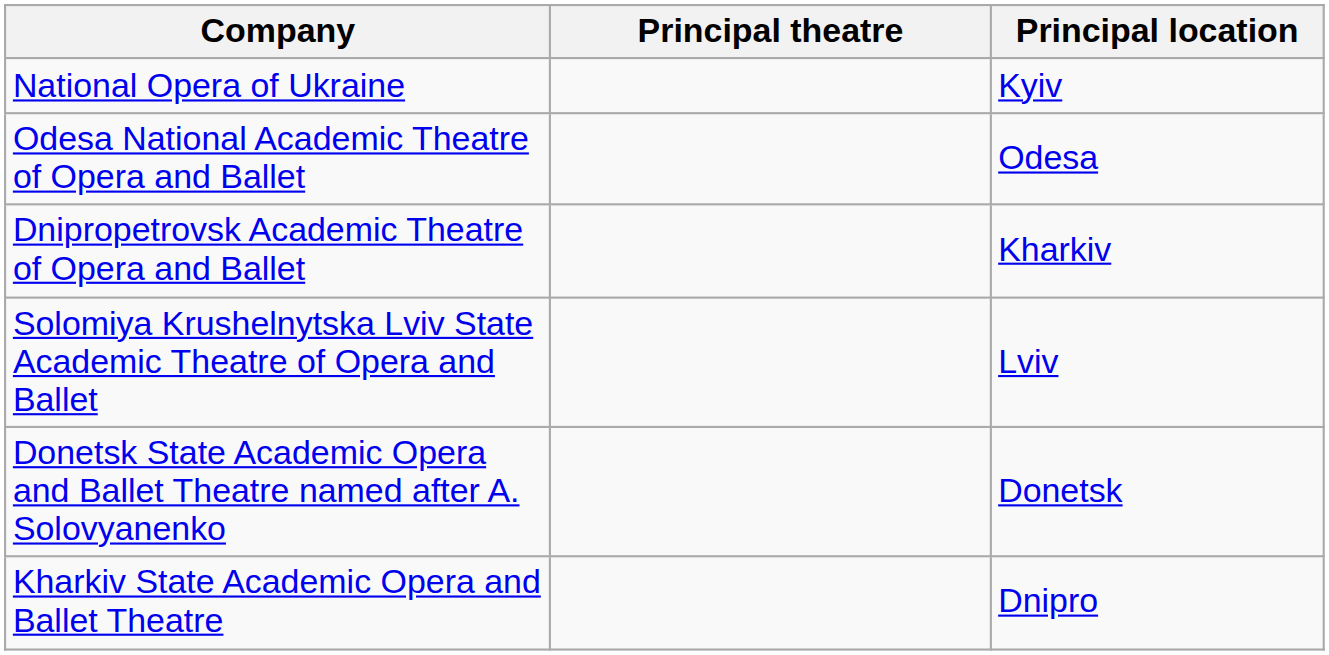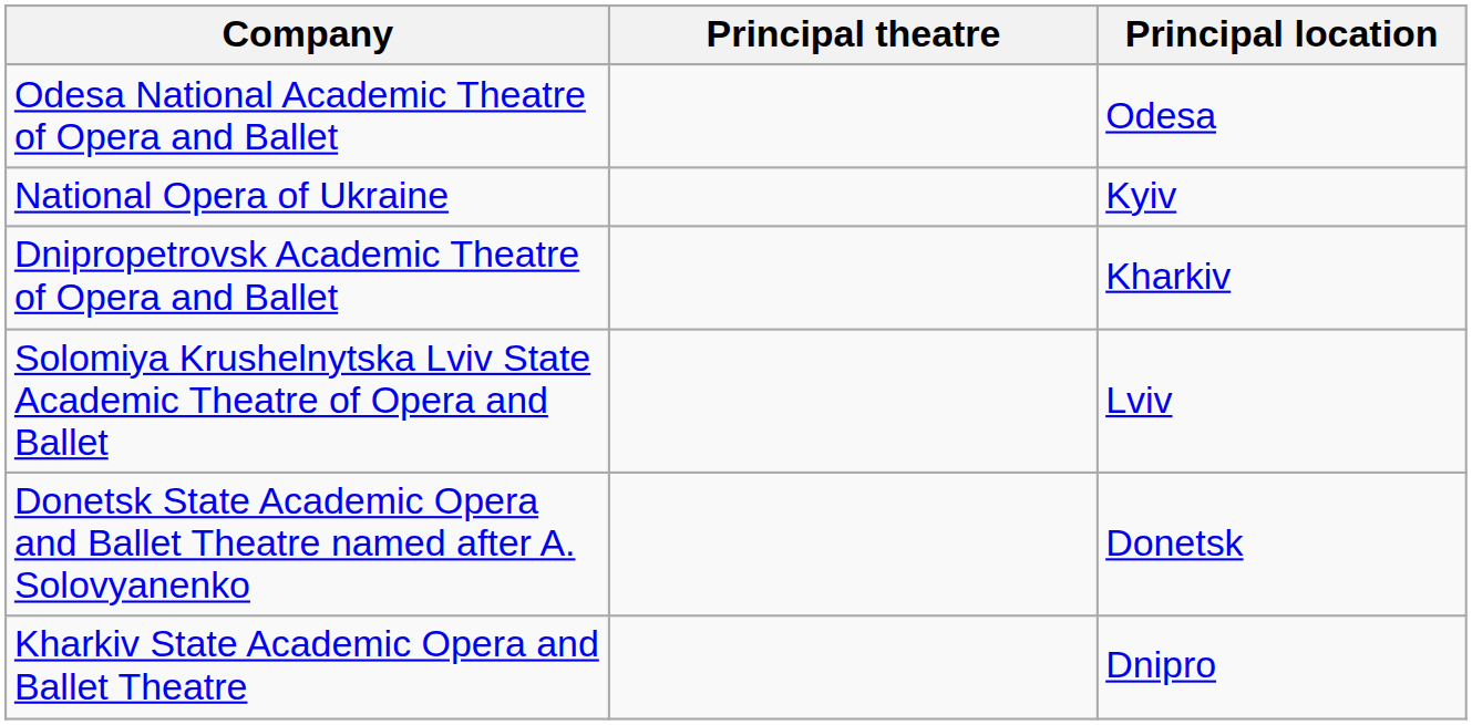 <table class="wikitable">
 <tr>
 <th width=250>Company</th>
 <th width=200>Principal theatre</th>
 <th width=150>Principal location</th>
 </tr>
 <tr>
+<td><a href='#'>Odesa National Academic Theatre of Opera and Ballet</a></td>
+<td></td>
+<td><a href='#'>Odesa</a></td>
+</tr>
+<tr>
 <td><a href='#'>National Opera of Ukraine</a></td>
 <td></td>
 <td><a href='#'>Kyiv</a></td>
-</tr>
-<tr>
-<td><a href='#'>Odesa National Academic Theatre of Opera and Ballet</a></td>
-<td></td>
-<td><a href='#'>Odesa</a></td>
 </tr>
 <tr>
 <td><a href='#'>Dnipropetrovsk Academic Theatre of Opera and Ballet</a></td>
 <td></td>
 <td><a href='#'>Kharkiv</a></td>
 </tr>
 <tr>
 <td><a href='#'>Solomiya Krushelnytska Lviv State Academic Theatre of Opera and Ballet</a></td>
 <td></td>
 <td><a href='#'>Lviv</a></td>
 </tr>
 <tr>
 <td><a href='#'>Donetsk State Academic Opera and Ballet Theatre named after A. Solovyanenko</a></td>
 <td></td>
 <td><a href='#'>Donetsk</a></td>
 </tr>
 <tr>
 <td><a href='#'>Kharkiv State Academic Opera and Ballet Theatre</a></td>
 <td></td>
 <td><a href='#'>Dnipro</a></td>
 </tr>
 </table>
